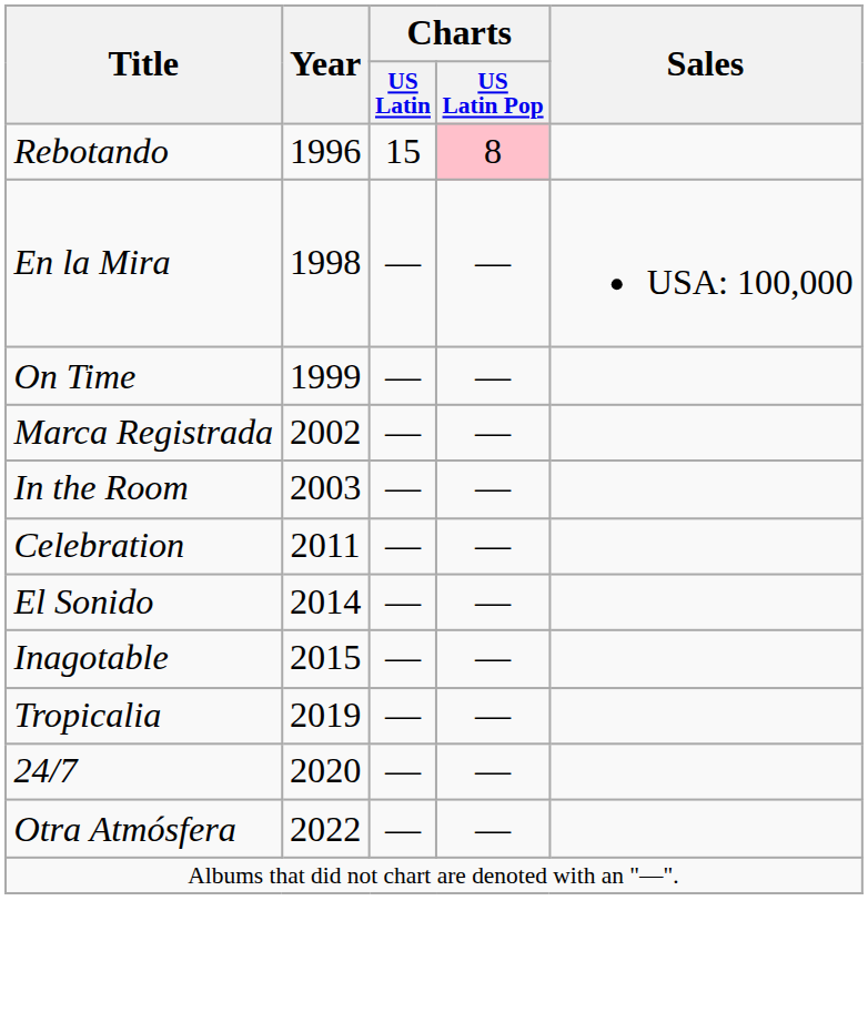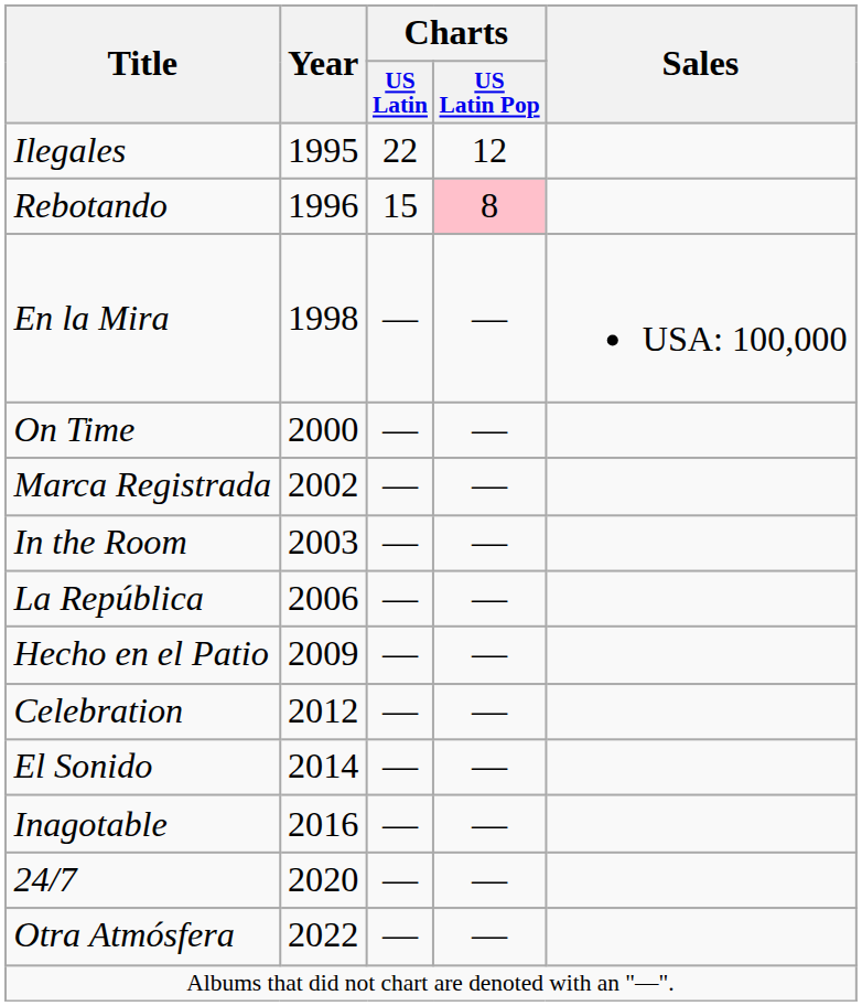 <table class="wikitable" style="text-align:center;">
 <tr>
 <th rowspan="2">Title</th>
 <th rowspan="2">Year</th>
 <th colspan="2">Charts</th>
 <th rowspan="2">Sales</th>
 </tr>
 <tr>
 <th style="font-size:8pt"><a href='#'>US<br>Latin</a><br></th>
 <th style="font-size:8pt"><a href='#'>US<br>Latin Pop</a><br></th>
+</tr>
+<tr>
+<td align="left"><em>Ilegales</em></td>
+<td>1995</td>
+<td>22</td>
+<td>12</td>
+<td></td>
 </tr>
 <tr>
 <td align="left"><em>Rebotando</em></td>
 <td>1996</td>
 <td>15</td>
 <td style="background: pink;">8</td>
 <td></td>
 </tr>
 <tr>
 <td align="left"><em>En la Mira</em></td>
 <td>1998</td>
 <td>—</td>
 <td>—</td>
 <td><br><ul><li>USA: 100,000</li></ul></td>
 </tr>
 <tr>
 <td align="left"><em>On Time</em></td>
-<td>1999</td>
+<td>2000</td>
 <td>—</td>
 <td>—</td>
 <td></td>
 </tr>
 <tr>
 <td align="left"><em>Marca Registrada</em></td>
 <td>2002</td>
 <td>—</td>
 <td>—</td>
 <td></td>
 </tr>
 <tr>
 <td align="left"><em>In the Room</em></td>
 <td>2003</td>
 <td>—</td>
 <td>—</td>
 <td></td>
 </tr>
 <tr>
+<td align="left"><em>La República</em></td>
+<td>2006</td>
+<td>—</td>
+<td>—</td>
+<td></td>
+</tr>
+<tr>
+<td align="left"><em>Hecho en el Patio</em></td>
+<td>2009</td>
+<td>—</td>
+<td>—</td>
+<td></td>
+</tr>
+<tr>
 <td align="left"><em>Celebration</em></td>
-<td>2011</td>
+<td>2012</td>
 <td>—</td>
 <td>—</td>
 <td></td>
 </tr>
 <tr>
 <td align="left"><em>El Sonido</em></td>
 <td>2014</td>
 <td>—</td>
 <td>—</td>
 <td></td>
 </tr>
 <tr>
 <td align="left"><em>Inagotable</em></td>
-<td>2015</td>
-<td>—</td>
-<td>—</td>
-<td></td>
-</tr>
-<tr>
-<td align="left"><em>Tropicalia</em></td>
-<td>2019</td>
+<td>2016</td>
 <td>—</td>
 <td>—</td>
 <td></td>
 </tr>
 <tr>
 <td align="left"><em>24/7</em></td>
 <td>2020</td>
 <td>—</td>
 <td>—</td>
 <td></td>
 </tr>
 <tr>
 <td align="left"><em>Otra Atmósfera</em></td>
 <td>2022</td>
 <td>—</td>
 <td>—</td>
 <td></td>
 </tr>
 <tr>
 <td colspan="5" style="font-size:8pt">Albums that did not chart are denoted with an "—".</td>
 </tr>
 </table>
